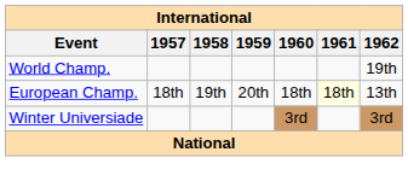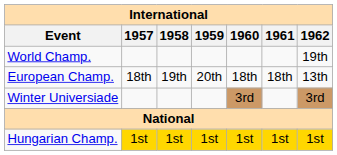 <table class="wikitable" style="text-align:center">
 <tr>
 <th style="background-color: #ffdead; " colspan=7 align=center>International</th>
 </tr>
 <tr>
 <th>Event</th>
 <th>1957</th>
 <th>1958</th>
 <th>1959</th>
 <th>1960</th>
 <th>1961</th>
 <th>1962</th>
 </tr>
 <tr>
 <td align=left><a href='#'>World Champ.</a></td>
 <td></td>
 <td></td>
 <td></td>
 <td></td>
 <td></td>
 <td>19th</td>
 </tr>
 <tr>
 <td align=left><a href='#'>European Champ.</a></td>
 <td>18th</td>
 <td>19th</td>
 <td>20th</td>
 <td>18th</td>
-<td style="background: lightyellow;">18th</td>
+<td>18th</td>
 <td>13th</td>
 </tr>
 <tr>
 <td align=left><a href='#'>Winter Universiade</a></td>
 <td></td>
 <td></td>
 <td></td>
 <td bgcolor=cc9966>3rd</td>
 <td></td>
 <td bgcolor=cc9966>3rd</td>
 </tr>
 <tr>
 <th style="background-color: #ffdead; " colspan=7 align=center>National</th>
 </tr>
+<tr>
+<td align=left><a href='#'>Hungarian Champ.</a></td>
+<td bgcolor=gold>1st</td>
+<td bgcolor=gold>1st</td>
+<td bgcolor=gold>1st</td>
+<td bgcolor=gold>1st</td>
+<td bgcolor=gold>1st</td>
+<td bgcolor=gold>1st</td>
+</tr>
 </table>
